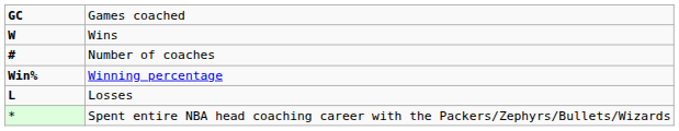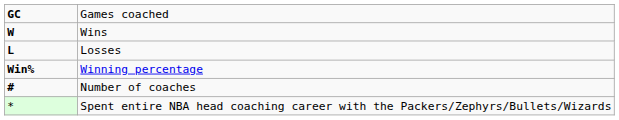 <table class="wikitable">
 <tr>
 <td><strong>GC</strong></td>
 <td>Games coached</td>
 </tr>
 <tr>
 <td><strong>W</strong></td>
 <td>Wins</td>
 </tr>
 <tr>
-<td><strong>#</strong></td>
-<td>Number of coaches</td>
+<td><strong>L</strong></td>
+<td>Losses</td>
 </tr>
 <tr>
 <td><strong>Win%</strong></td>
 <td><a href='#'>Winning percentage</a></td>
 </tr>
 <tr>
-<td><strong>L</strong></td>
-<td>Losses</td>
+<td><strong>#</strong></td>
+<td>Number of coaches</td>
 </tr>
 <tr>
 <td style="background-color:#ddffdd; width:6em">*</td>
 <td>Spent entire NBA head coaching career with the Packers/Zephyrs/Bullets/Wizards<br></td>
 </tr>
 </table>
